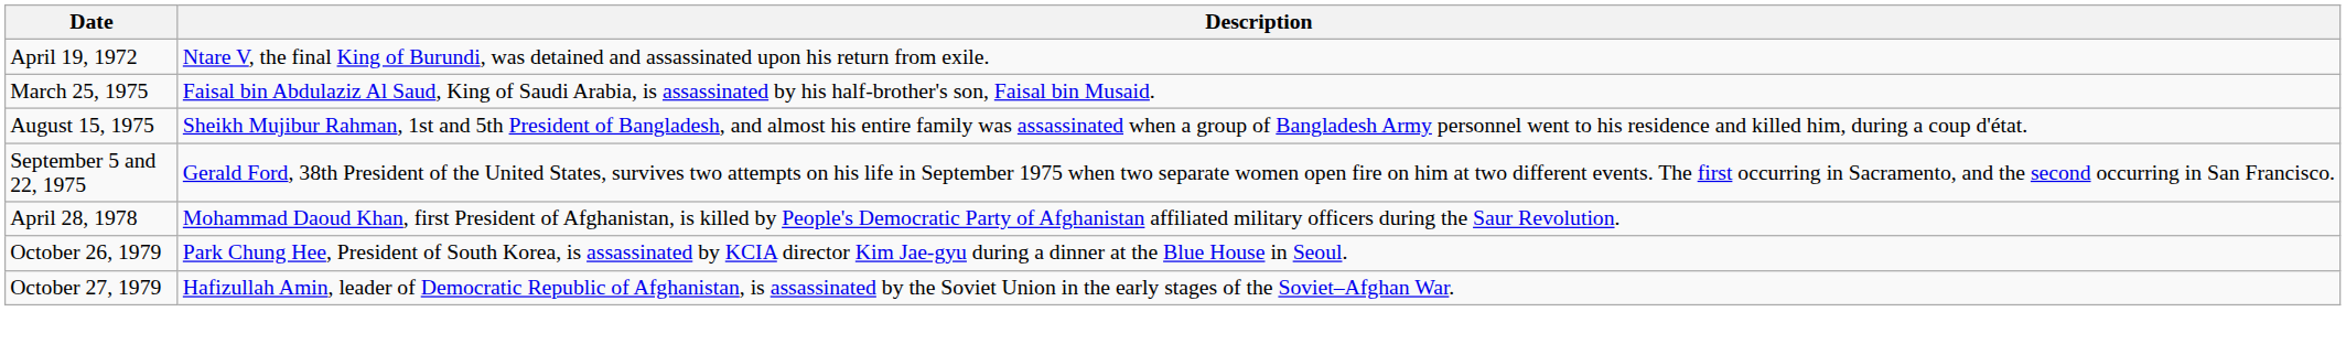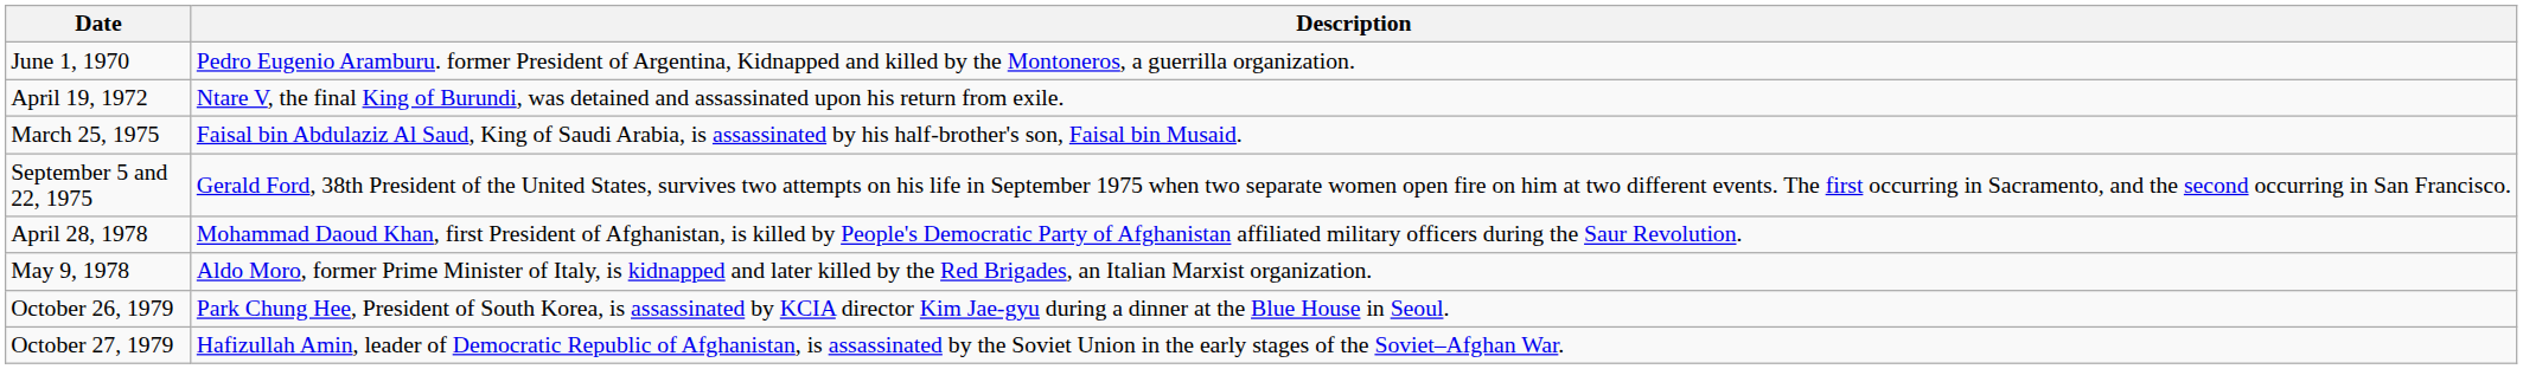 <table class="wikitable mw-collapsible sortable">
 <tr>
 <th style="width:120px;">Date</th>
 <th>Description</th>
+</tr>
+<tr>
+<td>June 1, 1970</td>
+<td><a href='#'>Pedro Eugenio Aramburu</a>. former President of Argentina, Kidnapped and killed by the <a href='#'>Montoneros</a>, a guerrilla organization.</td>
 </tr>
 <tr>
 <td>April 19, 1972</td>
 <td><a href='#'>Ntare V</a>, the final <a href='#'>King of Burundi</a>, was detained and assassinated upon his return from exile.</td>
 </tr>
 <tr>
 <td>March 25, 1975</td>
 <td><a href='#'>Faisal bin Abdulaziz Al Saud</a>, King of Saudi Arabia, is <a href='#'>assassinated</a> by his half-brother's son, <a href='#'>Faisal bin Musaid</a>.</td>
 </tr>
 <tr>
-<td>August 15, 1975</td>
-<td><a href='#'>Sheikh Mujibur Rahman</a>, 1st and 5th <a href='#'>President of Bangladesh</a>, and almost his entire family was <a href='#'>assassinated</a> when a group of <a href='#'>Bangladesh Army</a> personnel went to his residence and killed him, during a coup d'état.</td>
-</tr>
-<tr>
 <td>September 5 and 22, 1975</td>
 <td><a href='#'>Gerald Ford</a>, 38th President of the United States, survives two attempts on his life in September 1975 when two separate women open fire on him at two different events. The <a href='#'>first</a> occurring in Sacramento, and the <a href='#'>second</a> occurring in San Francisco.</td>
 </tr>
 <tr>
 <td>April 28, 1978</td>
 <td><a href='#'>Mohammad Daoud Khan</a>, first President of Afghanistan, is killed by <a href='#'>People's Democratic Party of Afghanistan</a> affiliated military officers during the <a href='#'>Saur Revolution</a>.</td>
+</tr>
+<tr>
+<td>May 9, 1978</td>
+<td><a href='#'>Aldo Moro</a>, former Prime Minister of Italy, is <a href='#'>kidnapped</a> and later killed by the <a href='#'>Red Brigades</a>, an Italian Marxist organization.</td>
 </tr>
 <tr>
 <td>October 26, 1979</td>
 <td><a href='#'>Park Chung Hee</a>, President of South Korea, is <a href='#'>assassinated</a> by <a href='#'>KCIA</a> director <a href='#'>Kim Jae-gyu</a> during a dinner at the <a href='#'>Blue House</a> in <a href='#'>Seoul</a>.</td>
 </tr>
 <tr>
 <td>October 27, 1979</td>
 <td><a href='#'>Hafizullah Amin</a>, leader of <a href='#'>Democratic Republic of Afghanistan</a>, is <a href='#'>assassinated</a> by the Soviet Union in the early stages of the <a href='#'>Soviet–Afghan War</a>.</td>
 </tr>
 </table>
